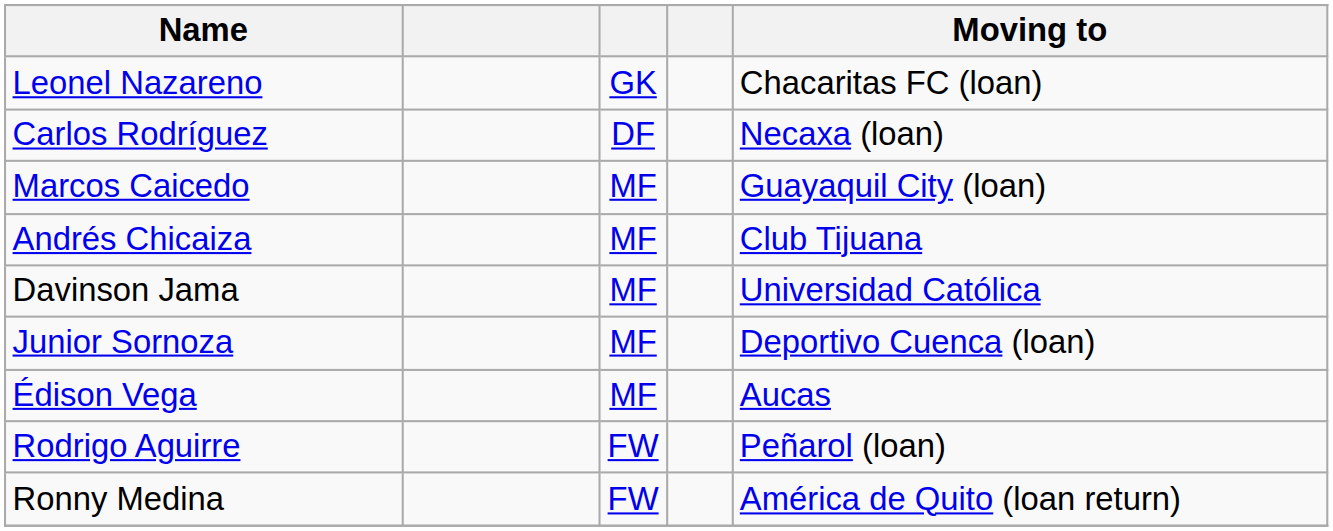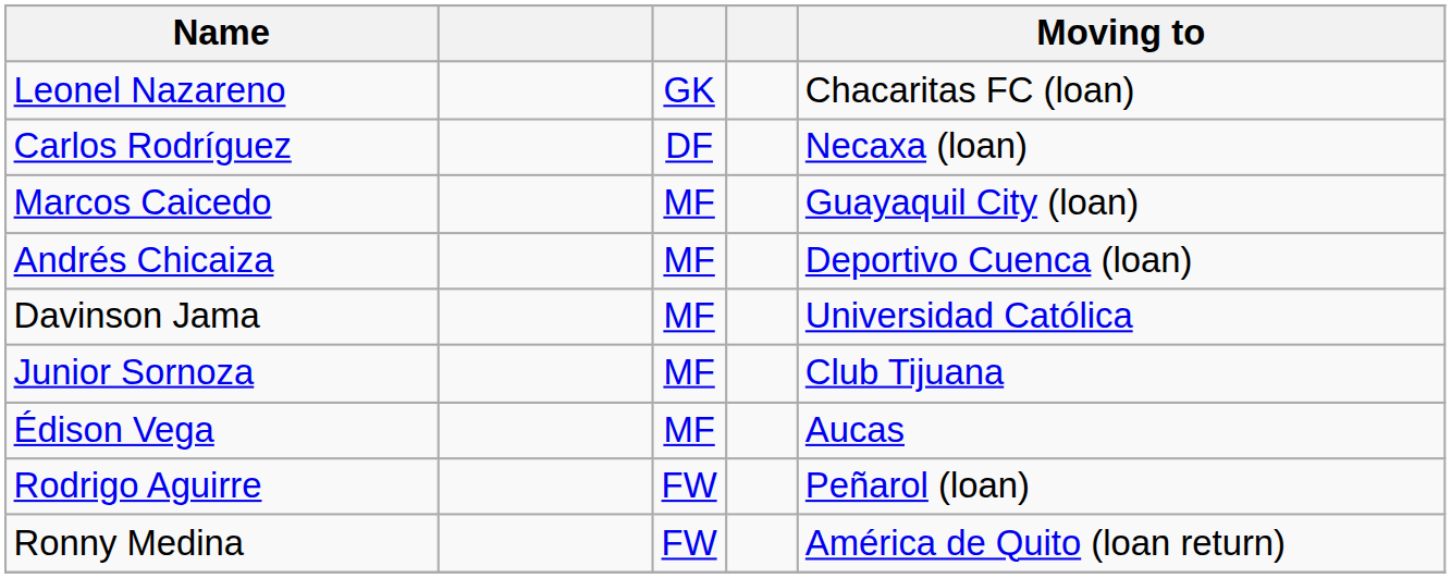 <table class="wikitable" style="text-align: center;">
 <tr>
 </tr>
 <tr>
 <th width=30% align="center">Name</th>
 <th width=15% align="center"></th>
 <th width=5% align="center"></th>
 <th width=5% align="center"></th>
 <th width=45% align="center">Moving to</th>
 </tr>
 <tr>
 <td align=left><a href='#'>Leonel Nazareno</a></td>
 <td></td>
 <td><a href='#'>GK</a></td>
 <td></td>
 <td align=left>Chacaritas FC  (loan)</td>
 </tr>
 <tr>
 <td align=left><a href='#'>Carlos Rodríguez</a></td>
 <td></td>
 <td><a href='#'>DF</a></td>
 <td></td>
 <td align=left><a href='#'>Necaxa</a>  (loan)</td>
 </tr>
 <tr>
 <td align=left><a href='#'>Marcos Caicedo</a></td>
 <td></td>
 <td><a href='#'>MF</a></td>
 <td></td>
 <td align=left><a href='#'>Guayaquil City</a>  (loan)</td>
 </tr>
 <tr>
 <td align=left><a href='#'>Andrés Chicaiza</a></td>
 <td></td>
 <td><a href='#'>MF</a></td>
 <td></td>
-<td align=left><a href='#'>Club Tijuana</a> </td>
+<td align=left><a href='#'>Deportivo Cuenca</a>  (loan)</td>
 </tr>
 <tr>
 <td align=left>Davinson Jama</td>
 <td></td>
 <td><a href='#'>MF</a></td>
 <td></td>
 <td align=left><a href='#'>Universidad Católica</a> </td>
 </tr>
 <tr>
 <td align=left><a href='#'>Junior Sornoza</a></td>
 <td></td>
 <td><a href='#'>MF</a></td>
 <td></td>
-<td align=left><a href='#'>Deportivo Cuenca</a>  (loan)</td>
+<td align=left><a href='#'>Club Tijuana</a> </td>
 </tr>
 <tr>
 <td align=left><a href='#'>Édison Vega</a></td>
 <td></td>
 <td><a href='#'>MF</a></td>
 <td></td>
 <td align=left><a href='#'>Aucas</a> </td>
 </tr>
 <tr>
 <td align=left><a href='#'>Rodrigo Aguirre</a></td>
 <td></td>
 <td><a href='#'>FW</a></td>
 <td></td>
 <td align=left><a href='#'>Peñarol</a>  (loan)</td>
 </tr>
 <tr>
 <td align=left>Ronny Medina</td>
 <td></td>
 <td><a href='#'>FW</a></td>
 <td></td>
 <td align=left><a href='#'>América de Quito</a>  (loan return)</td>
 </tr>
 <tr>
 </tr>
 </table>
